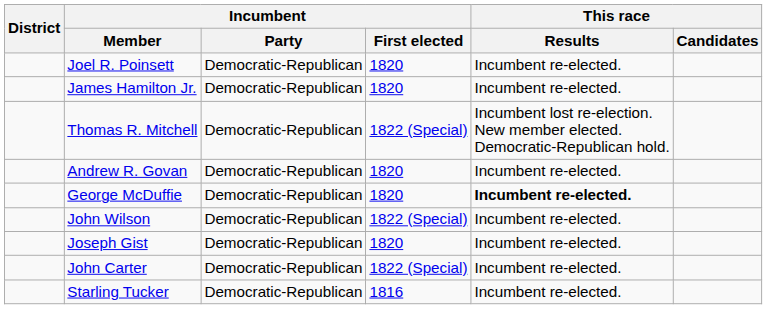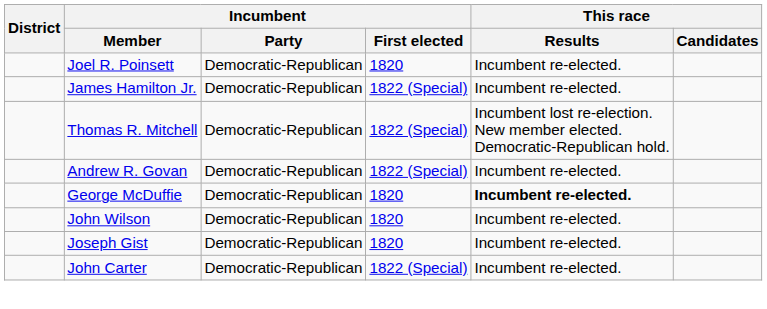 <table class=wikitable>
 <tr>
 <th rowspan=2>District</th>
 <th colspan=3>Incumbent</th>
 <th colspan=2>This race</th>
 </tr>
 <tr>
 <th>Member</th>
 <th>Party</th>
 <th>First elected</th>
 <th>Results</th>
 <th>Candidates</th>
 </tr>
 <tr>
 <td></td>
 <td><a href='#'>Joel R. Poinsett</a></td>
 <td>Democratic-Republican</td>
 <td><a href='#'>1820</a></td>
 <td>Incumbent re-elected.</td>
 <td nowrap></td>
 </tr>
 <tr>
 <td></td>
 <td><a href='#'>James Hamilton Jr.</a></td>
 <td>Democratic-Republican</td>
-<td><a href='#'>1820</a></td>
+<td><a href='#'>1822 (Special)</a></td>
 <td>Incumbent re-elected.</td>
 <td nowrap></td>
 </tr>
 <tr>
 <td></td>
 <td><a href='#'>Thomas R. Mitchell</a></td>
 <td>Democratic-Republican</td>
 <td><a href='#'>1822 (Special)</a></td>
 <td>Incumbent lost re-election.<br>New member elected.<br>Democratic-Republican hold.</td>
 <td nowrap></td>
 </tr>
 <tr>
 <td></td>
 <td><a href='#'>Andrew R. Govan</a></td>
 <td>Democratic-Republican</td>
-<td><a href='#'>1820</a></td>
+<td><a href='#'>1822 (Special)</a></td>
 <td>Incumbent re-elected.</td>
 <td nowrap></td>
 </tr>
 <tr>
 <td></td>
 <td><a href='#'>George McDuffie</a><br></td>
 <td>Democratic-Republican</td>
 <td><a href='#'>1820</a></td>
 <td><strong>Incumbent re-elected.</strong></td>
 <td nowrap></td>
 </tr>
 <tr>
 <td></td>
 <td><a href='#'>John Wilson</a><br></td>
 <td>Democratic-Republican</td>
-<td><a href='#'>1822 (Special)</a></td>
+<td><a href='#'>1820</a></td>
 <td>Incumbent re-elected.</td>
 <td nowrap></td>
 </tr>
 <tr>
 <td></td>
 <td><a href='#'>Joseph Gist</a><br></td>
 <td>Democratic-Republican</td>
 <td><a href='#'>1820</a></td>
 <td>Incumbent re-elected.</td>
 <td nowrap></td>
 </tr>
 <tr>
 <td></td>
 <td><a href='#'>John Carter</a><br></td>
 <td>Democratic-Republican</td>
 <td><a href='#'>1822 (Special)</a></td>
 <td>Incumbent re-elected.</td>
 <td nowrap></td>
 </tr>
-<tr>
-<td></td>
-<td><a href='#'>Starling Tucker</a><br></td>
-<td>Democratic-Republican</td>
-<td><a href='#'>1816</a></td>
-<td>Incumbent re-elected.</td>
-<td nowrap></td>
-</tr>
 </table>
